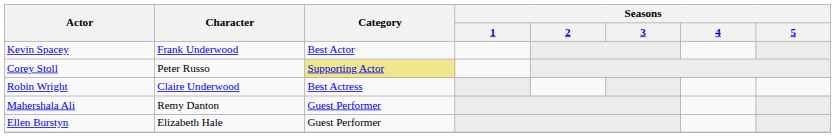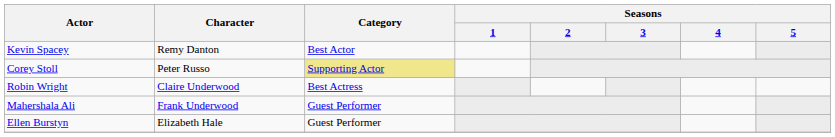 <table class="wikitable plainrowheaders" style="font-size: 90%" width=85%>
 <tr>
 <th scope="col" rowspan="2" style="width:10%;">Actor</th>
 <th scope="col" rowspan="2" style="width:10%;">Character</th>
 <th scope="col" rowspan="2" style="width:10%;">Category</th>
 <th scope="col" colspan="6">Seasons</th>
 </tr>
 <tr>
 <th scope="col" style="width:5%;"><a href='#'>1</a></th>
 <th scope="col" style="width:5%;"><a href='#'>2</a></th>
 <th scope="col" style="width:5%;"><a href='#'>3</a></th>
 <th scope="col" style="width:5%;"><a href='#'>4</a></th>
 <th scope="col" style="width:5%;"><a href='#'>5</a></th>
 </tr>
 <tr>
 <td scope="row"><a href='#'>Kevin Spacey</a></td>
-<td><a href='#'>Frank Underwood</a></td>
+<td>Remy Danton</td>
 <td><a href='#'>Best Actor</a></td>
 <td></td>
 <td style="background: #ececec; color:grey;" colspan="2"></td>
 <td></td>
 <td style="background: #ececec; color:grey;" colspan="1"></td>
 </tr>
 <tr>
 <td scope="row"><a href='#'>Corey Stoll</a></td>
 <td>Peter Russo</td>
 <td style="background: khaki;"><a href='#'>Supporting Actor</a></td>
 <td></td>
 <td style="background: #ececec; color:grey;" colspan="4"></td>
 </tr>
 <tr>
 <td scope="row"><a href='#'>Robin Wright</a></td>
 <td><a href='#'>Claire Underwood</a></td>
 <td><a href='#'>Best Actress</a></td>
 <td style="background: #ececec; color:grey;" colspan="1"></td>
 <td></td>
 <td style="background: #ececec; color:grey;" colspan="1"></td>
 <td></td>
 <td></td>
 </tr>
 <tr>
 <td scope="row"><a href='#'>Mahershala Ali</a></td>
-<td>Remy Danton</td>
+<td><a href='#'>Frank Underwood</a></td>
 <td><a href='#'>Guest Performer</a></td>
 <td style="background: #ececec; color:grey;" colspan="3"></td>
 <td></td>
 <td style="background: #ececec; color:grey;" colspan="1"></td>
 </tr>
 <tr>
 <td scope="row"><a href='#'>Ellen Burstyn</a></td>
 <td>Elizabeth Hale</td>
 <td>Guest Performer</td>
 <td style="background: #ececec; color:grey;" colspan="3"></td>
 <td></td>
 <td style="background: #ececec; color:grey;" colspan="1"></td>
 </tr>
 <tr>
 </tr>
 </table>
